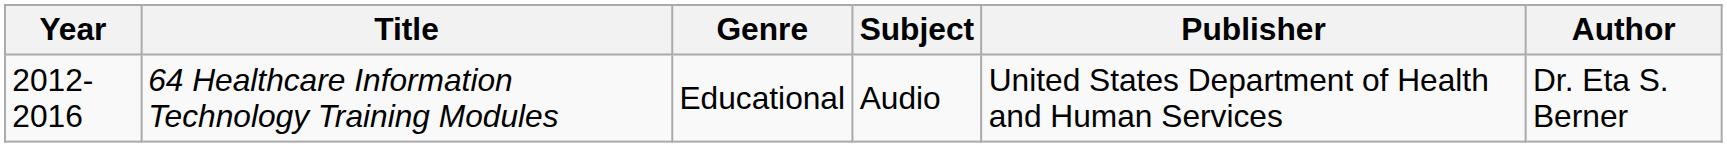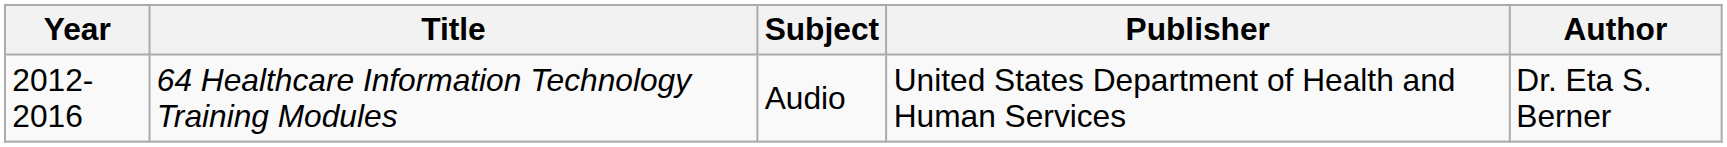 <table class="wikitable sortable">
 <tr>
 <th>Year</th>
 <th>Title</th>
-<th>Genre</th>
 <th>Subject</th>
 <th>Publisher</th>
 <th>Author</th>
 </tr>
 <tr>
 <td>2012-2016</td>
 <td><em>64 Healthcare Information Technology Training Modules</em></td>
-<td>Educational</td>
 <td>Audio</td>
 <td>United States Department of Health and Human Services</td>
 <td>Dr. Eta S. Berner</td>
 </tr>
 </table>
